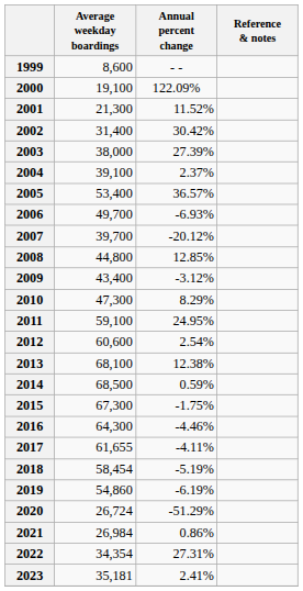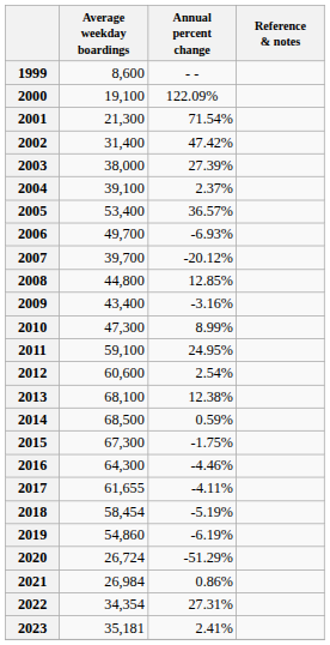 <table class="wikitable collapsible" style="clear:right; margin-left:1em; min-width:22em">
 <tr>
 <th></th>
 <th scope="col"><small>Average<br>weekday<br>boardings</small></th>
 <th scope="col"><small>Annual<br>percent<br>change</small></th>
 <th scope="col"><small>Reference<br> & notes</small></th>
 </tr>
 <tr>
 <th scope="row">1999</th>
 <td align=right>8,600</td>
 <td align=center>- -</td>
 <td></td>
 </tr>
 <tr>
 <th scope="row">2000</th>
 <td align=right>19,100</td>
 <td align=center>122.09%</td>
 <td>  </td>
 </tr>
 <tr>
 <th scope="row">2001</th>
 <td align=right>21,300</td>
-<td align=right>11.52%</td>
+<td align=right>71.54%</td>
 <td>  </td>
 </tr>
 <tr>
 <th scope="row">2002</th>
 <td align=right>31,400</td>
-<td align=right>30.42%</td>
+<td align=right>47.42%</td>
 <td></td>
 </tr>
 <tr>
 <th scope="row">2003</th>
 <td align=right>38,000</td>
 <td align=right>27.39%</td>
 <td> </td>
 </tr>
 <tr>
 <th scope="row">2004</th>
 <td align=right>39,100</td>
 <td align=right>2.37%</td>
 <td></td>
 </tr>
 <tr>
 <th scope="row">2005</th>
 <td align=right>53,400</td>
 <td align=right>36.57%</td>
 <td></td>
 </tr>
 <tr>
 <th scope="row">2006</th>
 <td align=right>49,700</td>
 <td align=right>-6.93%</td>
 <td></td>
 </tr>
 <tr>
 <th scope="row">2007</th>
 <td align=right>39,700</td>
 <td align=right>-20.12%</td>
 <td></td>
 </tr>
 <tr>
 <th scope="row">2008</th>
 <td align=right>44,800</td>
 <td align=right>12.85%</td>
 <td></td>
 </tr>
 <tr>
 <th scope="row">2009</th>
 <td align=right>43,400</td>
-<td align=right>-3.12%</td>
+<td align=right>-3.16%</td>
 <td></td>
 </tr>
 <tr>
 <th scope="row">2010</th>
 <td align=right>47,300</td>
-<td align=right>8.29%</td>
+<td align=right>8.99%</td>
 <td></td>
 </tr>
 <tr>
 <th scope="row">2011</th>
 <td align=right>59,100</td>
 <td align=right>24.95%</td>
 <td> </td>
 </tr>
 <tr>
 <th scope="row">2012</th>
 <td align=right>60,600</td>
 <td align=right>2.54%</td>
 <td> </td>
 </tr>
 <tr>
 <th scope="row">2013</th>
 <td align=right>68,100</td>
 <td align=right>12.38%</td>
 <td> </td>
 </tr>
 <tr>
 <th scope="row">2014</th>
 <td align=right>68,500</td>
 <td align=right>0.59%</td>
 <td></td>
 </tr>
 <tr>
 <th scope="row">2015</th>
 <td align=right>67,300</td>
 <td align=right>-1.75%</td>
 <td></td>
 </tr>
 <tr>
 <th scope="row">2016</th>
 <td align=right>64,300</td>
 <td align=right>-4.46%</td>
 <td></td>
 </tr>
 <tr>
 <th scope="row">2017</th>
 <td align=right>61,655</td>
 <td align=right>-4.11%</td>
 <td></td>
 </tr>
 <tr>
 <th scope="row">2018</th>
 <td align=right>58,454</td>
 <td align=right>-5.19%</td>
 <td></td>
 </tr>
 <tr>
 <th scope="row">2019</th>
 <td align=right>54,860</td>
 <td align=right>-6.19%</td>
 <td></td>
 </tr>
 <tr>
 <th scope="row">2020</th>
 <td align=right>26,724</td>
 <td align=right>-51.29%</td>
 <td></td>
 </tr>
 <tr>
 <th scope="row">2021</th>
 <td align=right>26,984</td>
 <td align=right>0.86%</td>
 <td></td>
 </tr>
 <tr>
 <th scope="row">2022</th>
 <td align=right>34,354</td>
 <td align=right>27.31%</td>
 <td></td>
 </tr>
 <tr>
 <th scope="row">2023</th>
 <td align=right>35,181</td>
 <td align=right>2.41%</td>
 <td></td>
 </tr>
 <tr>
 </tr>
 </table>
